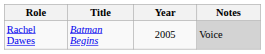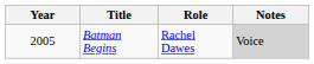 <table class="wikitable sortable">
 <tr>
+<th width=90>Year</th>
+<th width=94>Title</th>
 <th width=90>Role</th>
-<th width=94>Title</th>
-<th width=90>Year</th>
 <th width=90>Notes</th>
 </tr>
 <tr>
+<td align="center ">2005</td>
+<td><em><a href='#'>Batman Begins</a></em></td>
 <td><a href='#'>Rachel Dawes</a></td>
-<td><em><a href='#'>Batman Begins</a></em></td>
-<td align="center ">2005</td>
 <td style="background: lightgrey;">Voice</td>
 </tr>
 </table>
